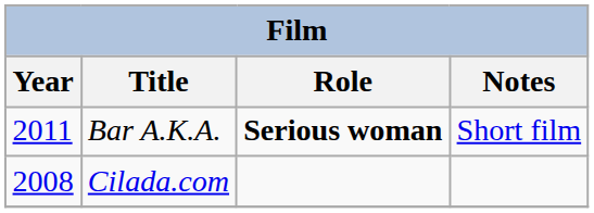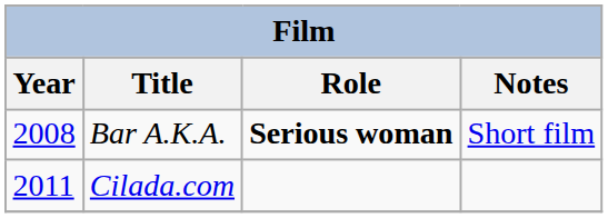 <table class="wikitable" style="font-size: 90%;">
 <tr>
 <th colspan="4" style="background: LightSteelBlue;">Film</th>
 </tr>
 <tr>
 <th>Year</th>
 <th>Title</th>
 <th>Role</th>
 <th>Notes</th>
 </tr>
 <tr>
-<td><a href='#'>2011</a></td>
+<td><a href='#'>2008</a></td>
 <td><em>Bar A.K.A.</em></td>
 <td><strong>Serious woman</strong></td>
 <td><a href='#'>Short film</a></td>
 </tr>
 <tr>
-<td><a href='#'>2008</a></td>
+<td><a href='#'>2011</a></td>
 <td><em><a href='#'>Cilada.com</a></em></td>
 <td></td>
 <td></td>
 </tr>
 <tr>
 </tr>
 </table>
